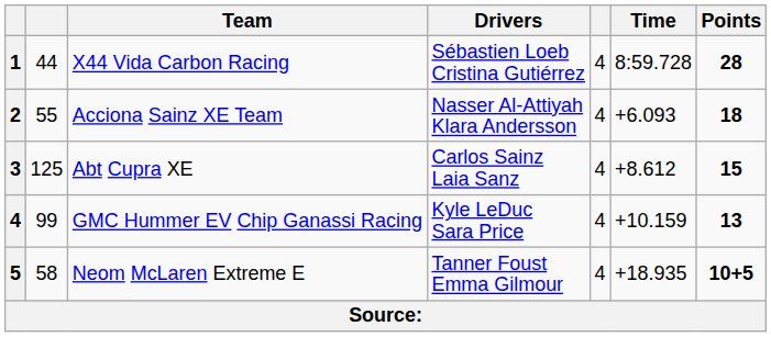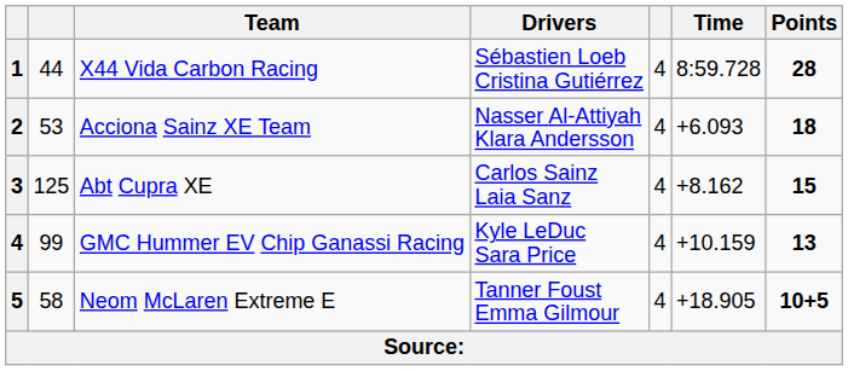 <table class="wikitable" style="font-size: 85%">
 <tr>
 <th scope="col"></th>
 <th scope="col"></th>
 <th scope="col">Team</th>
 <th scope="col">Drivers</th>
 <th scope="col"></th>
 <th scope="col">Time</th>
 <th scope="col">Points</th>
 </tr>
 <tr>
 <th scope=row>1</th>
 <td align=center>44</td>
 <td> <a href='#'>X44 Vida Carbon Racing</a></td>
 <td> <a href='#'>Sébastien Loeb</a><br> <a href='#'>Cristina Gutiérrez</a></td>
 <td>4</td>
 <td>8:59.728</td>
 <td align=center><strong>28</strong></td>
 </tr>
 <tr>
 <th scope=row>2</th>
-<td align=center>55</td>
+<td align=center>53</td>
 <td> <a href='#'>Acciona</a>  <a href='#'>Sainz XE Team</a></td>
 <td> <a href='#'>Nasser Al-Attiyah</a><br> <a href='#'>Klara Andersson</a></td>
 <td>4</td>
 <td>+6.093</td>
 <td align=center><strong>18</strong></td>
 </tr>
 <tr>
 <th scope=row>3</th>
 <td align=center>125</td>
 <td> <a href='#'>Abt</a> <a href='#'>Cupra</a> XE</td>
 <td> <a href='#'>Carlos Sainz</a><br> <a href='#'>Laia Sanz</a></td>
 <td>4</td>
-<td>+8.612</td>
+<td>+8.162</td>
 <td align=center><strong>15</strong></td>
 </tr>
 <tr>
 <th scope=row>4</th>
 <td align=center>99</td>
 <td> <a href='#'>GMC Hummer EV</a> <a href='#'>Chip Ganassi Racing</a></td>
 <td> <a href='#'>Kyle LeDuc</a><br> <a href='#'>Sara Price</a></td>
 <td>4</td>
 <td>+10.159</td>
 <td align=center><strong>13</strong></td>
 </tr>
 <tr>
 <th scope=row>5</th>
 <td align=center>58</td>
 <td> <a href='#'>Neom</a> <a href='#'>McLaren</a> Extreme E</td>
 <td> <a href='#'>Tanner Foust</a><br> <a href='#'>Emma Gilmour</a></td>
 <td>4</td>
-<td>+18.935</td>
+<td>+18.905</td>
 <td align=center><strong>10+5</strong></td>
 </tr>
 <tr>
 <th colspan="7">Source:</th>
 </tr>
 </table>
